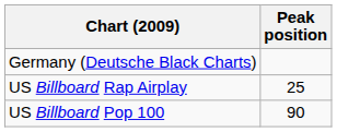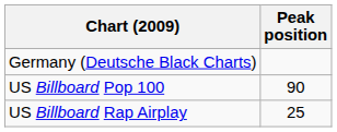 <table class="wikitable sortable">
 <tr>
 <th>Chart (2009)</th>
 <th>Peak<br>position</th>
 </tr>
 <tr>
 <td>Germany (<a href='#'>Deutsche Black Charts</a>)</td>
 <td></td>
 </tr>
 <tr>
+<td>US <em><a href='#'>Billboard</a></em> <a href='#'>Pop 100</a></td>
+<td align="center">90</td>
+</tr>
+<tr>
 <td>US <em><a href='#'>Billboard</a></em> <a href='#'>Rap Airplay</a></td>
 <td align="center">25</td>
 </tr>
-<tr>
-<td>US <em><a href='#'>Billboard</a></em> <a href='#'>Pop 100</a></td>
-<td align="center">90</td>
-</tr>
 </table>
